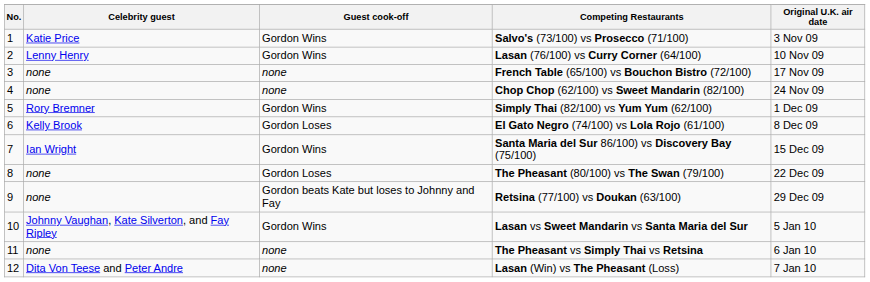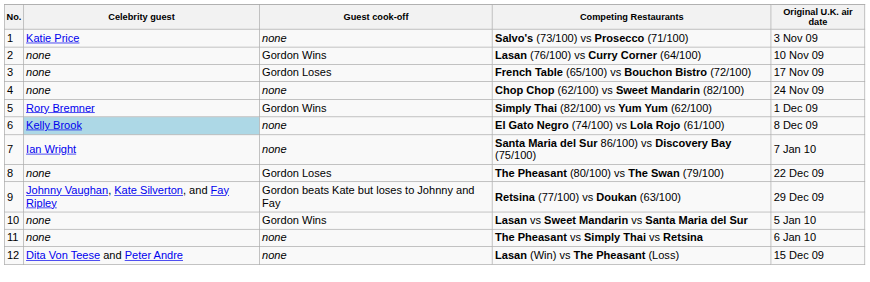 <table class="wikitable">
 <tr>
 </tr>
 <tr style="font-size:10pt;font-weight:bold">
 <th>No.</th>
 <th>Celebrity guest</th>
 <th>Guest cook-off</th>
 <th>Competing Restaurants</th>
 <th>Original U.K. air date</th>
 </tr>
 <tr>
 <td>1</td>
 <td><a href='#'>Katie Price</a></td>
-<td>Gordon Wins</td>
+<td><em>none</em></td>
 <td><strong>Salvo's</strong>  (73/100) vs <strong>Prosecco</strong>  (71/100)</td>
 <td>3 Nov 09</td>
 </tr>
 <tr>
 <td>2</td>
-<td><a href='#'>Lenny Henry</a></td>
+<td><em>none</em></td>
 <td>Gordon Wins</td>
 <td><strong>Lasan</strong>  (76/100) vs <strong>Curry Corner</strong>  (64/100)</td>
 <td>10 Nov 09</td>
 </tr>
 <tr>
 <td>3</td>
 <td><em>none</em></td>
-<td><em>none</em></td>
+<td>Gordon Loses</td>
 <td><strong>French Table</strong>  (65/100) vs <strong>Bouchon Bistro</strong>  (72/100)</td>
 <td>17 Nov 09</td>
 </tr>
 <tr>
 <td>4</td>
 <td><em>none</em></td>
 <td><em>none</em></td>
 <td><strong>Chop Chop</strong>  (62/100) vs <strong>Sweet Mandarin</strong>  (82/100)</td>
 <td>24 Nov 09</td>
 </tr>
 <tr>
 <td>5</td>
 <td><a href='#'>Rory Bremner</a></td>
 <td>Gordon Wins</td>
 <td><strong>Simply Thai</strong>  (82/100) vs <strong>Yum Yum</strong>  (62/100)</td>
 <td>1 Dec 09</td>
 </tr>
 <tr>
 <td>6</td>
-<td><a href='#'>Kelly Brook</a></td>
-<td>Gordon Loses</td>
+<td style="background: lightblue;"><a href='#'>Kelly Brook</a></td>
+<td><em>none</em></td>
 <td><strong>El Gato Negro</strong>  (74/100) vs <strong>Lola Rojo</strong>  (61/100)</td>
 <td>8 Dec 09</td>
 </tr>
 <tr>
 <td>7</td>
 <td><a href='#'>Ian Wright</a></td>
-<td>Gordon Wins</td>
+<td><em>none</em></td>
 <td><strong>Santa Maria del Sur</strong>  86/100) vs <strong>Discovery Bay</strong>  (75/100)</td>
-<td>15 Dec 09</td>
+<td>7 Jan 10</td>
 </tr>
 <tr>
 <td>8</td>
 <td><em>none</em></td>
 <td>Gordon Loses</td>
 <td><strong>The Pheasant</strong>  (80/100) vs  <strong>The Swan</strong>  (79/100)</td>
 <td>22 Dec 09</td>
 </tr>
 <tr>
 <td>9</td>
-<td><em>none</em></td>
+<td><a href='#'>Johnny Vaughan</a>, <a href='#'>Kate Silverton</a>, and <a href='#'>Fay Ripley</a></td>
 <td>Gordon beats Kate but loses to Johnny and Fay</td>
 <td><strong>Retsina</strong>  (77/100) vs <strong>Doukan</strong>  (63/100)</td>
 <td>29 Dec 09</td>
 </tr>
 <tr>
 <td>10</td>
-<td><a href='#'>Johnny Vaughan</a>, <a href='#'>Kate Silverton</a>, and <a href='#'>Fay Ripley</a></td>
+<td><em>none</em></td>
 <td>Gordon Wins</td>
 <td><strong>Lasan</strong>  vs <strong>Sweet Mandarin</strong>  vs <strong>Santa Maria del Sur</strong> </td>
 <td>5 Jan 10</td>
 </tr>
 <tr>
 <td>11</td>
 <td><em>none</em></td>
 <td><em>none</em></td>
 <td><strong>The Pheasant</strong>  vs <strong>Simply Thai</strong>  vs <strong>Retsina</strong> </td>
 <td>6 Jan 10</td>
 </tr>
 <tr>
 <td>12</td>
 <td><a href='#'>Dita Von Teese</a> and <a href='#'>Peter Andre</a></td>
 <td><em>none</em></td>
 <td><strong>Lasan</strong>  (Win) vs <strong>The Pheasant</strong>  (Loss)</td>
-<td>7 Jan 10</td>
+<td>15 Dec 09</td>
 </tr>
 </table>
